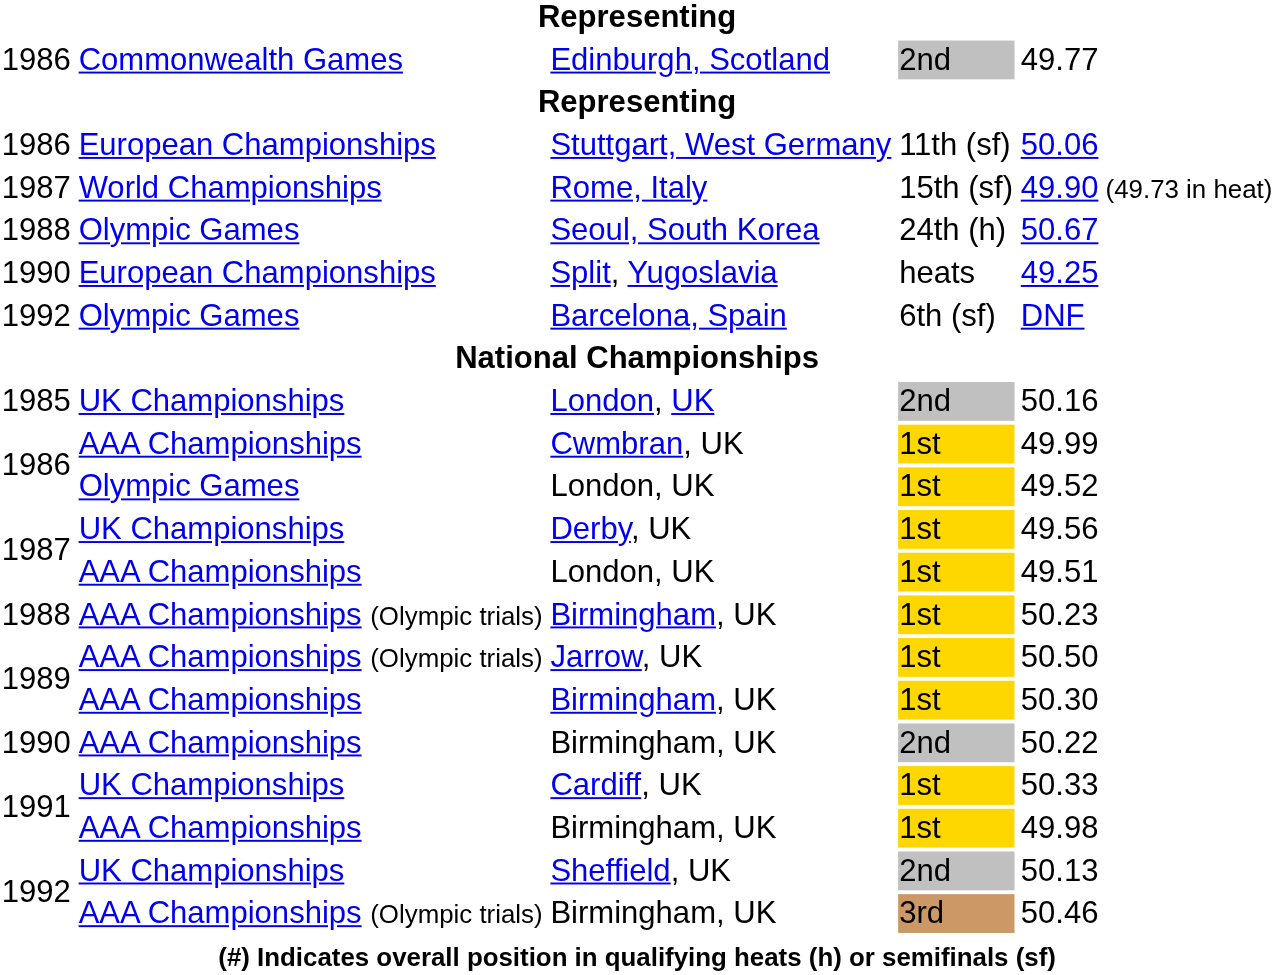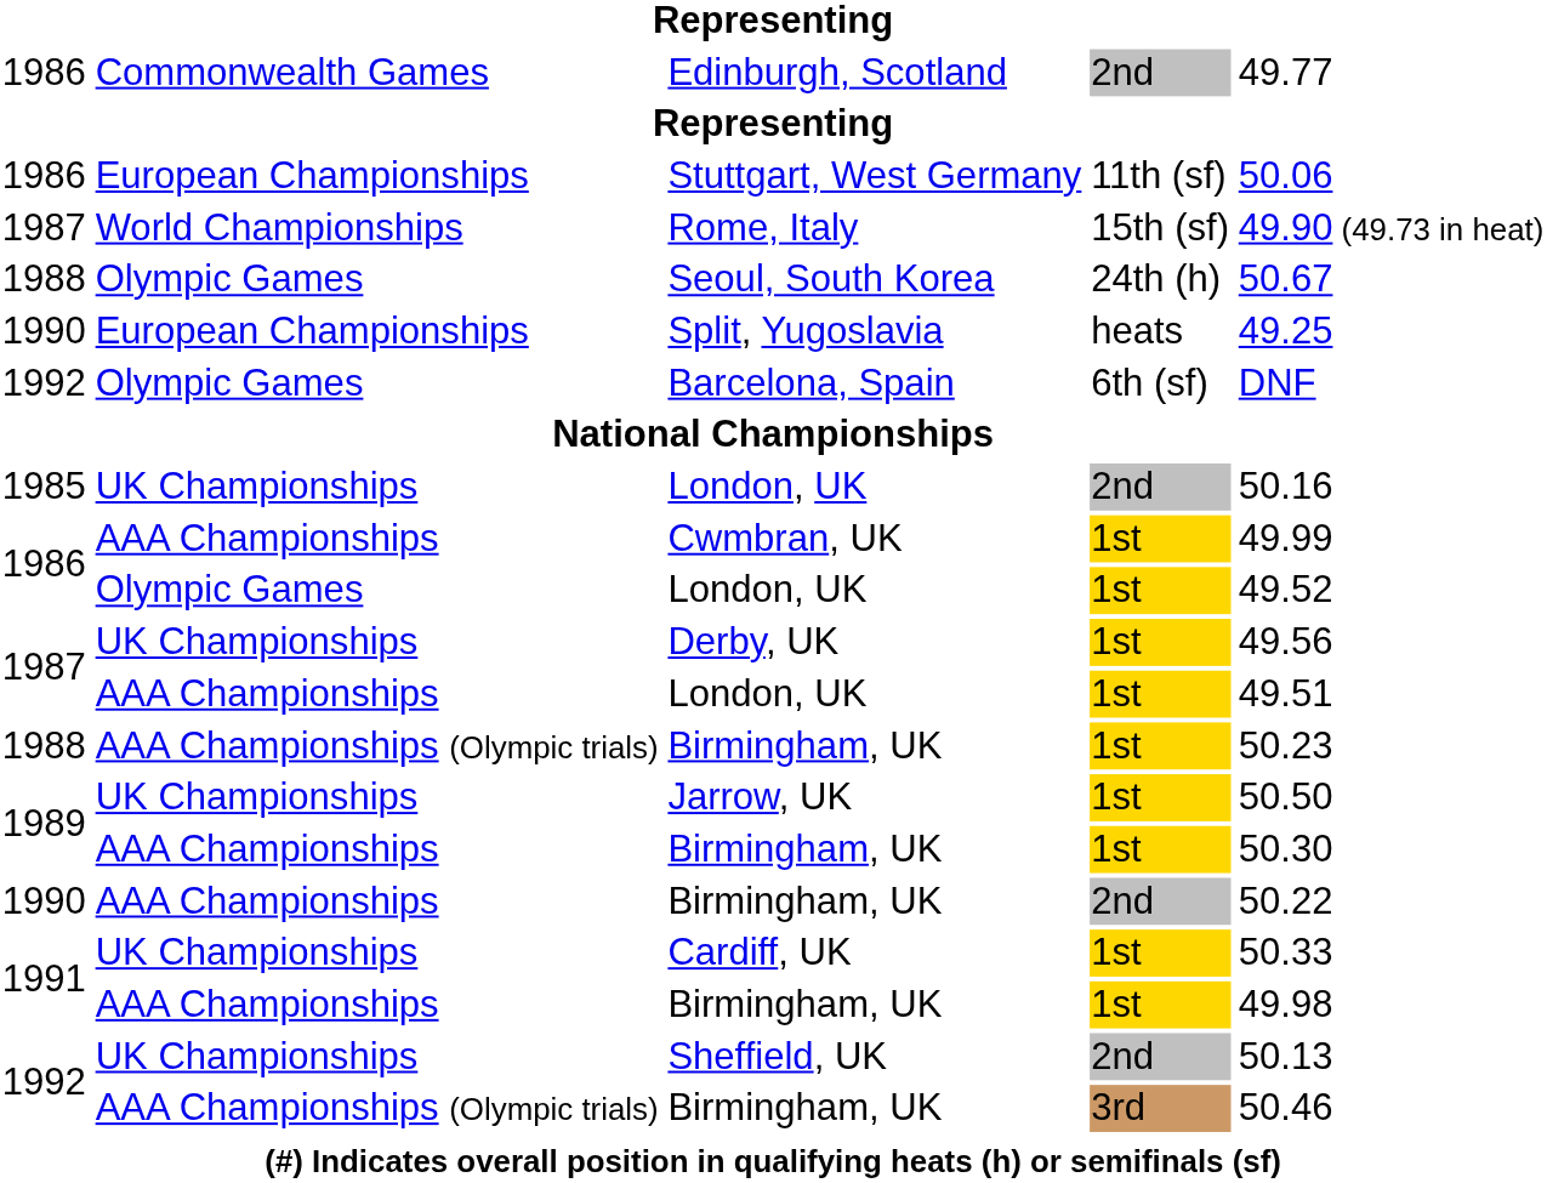 <table>
 <tr>
 <th colspan="6">Representing </th>
 </tr>
 <tr>
 <td>1986</td>
 <td><a href='#'>Commonwealth Games</a></td>
 <td><a href='#'>Edinburgh, Scotland</a></td>
 <td bgcolor="silver">2nd</td>
 <td>49.77</td>
 </tr>
 <tr>
 <th colspan=6>Representing </th>
 </tr>
 <tr>
 <td>1986</td>
 <td><a href='#'>European Championships</a></td>
 <td><a href='#'>Stuttgart, West Germany</a></td>
 <td>11th (sf)</td>
 <td><a href='#'>50.06</a></td>
 </tr>
 <tr>
 <td>1987</td>
 <td><a href='#'>World Championships</a></td>
 <td><a href='#'>Rome, Italy</a></td>
 <td>15th (sf)</td>
 <td><a href='#'>49.90</a><small> (49.73 in heat)</small></td>
 </tr>
 <tr>
 <td>1988</td>
 <td><a href='#'>Olympic Games</a></td>
 <td><a href='#'>Seoul, South Korea</a></td>
 <td>24th (h)</td>
 <td><a href='#'>50.67</a></td>
 </tr>
 <tr>
 <td>1990</td>
 <td><a href='#'>European Championships</a></td>
 <td><a href='#'>Split</a>, <a href='#'>Yugoslavia</a></td>
 <td>heats</td>
 <td><a href='#'>49.25</a></td>
 </tr>
 <tr>
 <td>1992</td>
 <td><a href='#'>Olympic Games</a></td>
 <td><a href='#'>Barcelona, Spain</a></td>
 <td>6th (sf)</td>
 <td><a href='#'>DNF</a></td>
 </tr>
 <tr>
 <th colspan=6><strong>National Championships</strong></th>
 </tr>
 <tr>
 <td>1985</td>
 <td><a href='#'>UK Championships</a></td>
 <td><a href='#'>London</a>, <a href='#'>UK</a></td>
 <td bgcolor=silver>2nd</td>
 <td>50.16</td>
 </tr>
 <tr>
 <td rowspan=2>1986</td>
 <td><a href='#'>AAA Championships</a></td>
 <td><a href='#'>Cwmbran</a>, UK</td>
 <td bgcolor=gold>1st</td>
 <td>49.99</td>
 </tr>
 <tr>
 <td><a href='#'>Olympic Games</a></td>
 <td>London, UK</td>
 <td bgcolor=gold>1st</td>
 <td>49.52</td>
 </tr>
 <tr>
 <td rowspan=2>1987</td>
 <td><a href='#'>UK Championships</a></td>
 <td><a href='#'>Derby</a>, UK</td>
 <td bgcolor=gold>1st</td>
 <td>49.56</td>
 </tr>
 <tr>
 <td><a href='#'>AAA Championships</a></td>
 <td>London, UK</td>
 <td bgcolor=gold>1st</td>
 <td>49.51</td>
 </tr>
 <tr>
 <td>1988</td>
 <td><a href='#'>AAA Championships</a> <small>(Olympic trials)</small></td>
 <td><a href='#'>Birmingham</a>, UK</td>
 <td bgcolor=gold>1st</td>
 <td>50.23</td>
 </tr>
 <tr>
 <td rowspan=2>1989</td>
-<td><a href='#'>AAA Championships</a> <small>(Olympic trials)</small></td>
+<td><a href='#'>UK Championships</a></td>
 <td><a href='#'>Jarrow</a>, UK</td>
 <td bgcolor=gold>1st</td>
 <td>50.50</td>
 </tr>
 <tr>
 <td><a href='#'>AAA Championships</a></td>
 <td><a href='#'>Birmingham</a>, UK</td>
 <td bgcolor=gold>1st</td>
 <td>50.30</td>
 </tr>
 <tr>
 <td>1990</td>
 <td><a href='#'>AAA Championships</a></td>
 <td>Birmingham, UK</td>
 <td bgcolor=silver>2nd</td>
 <td>50.22</td>
 </tr>
 <tr>
 <td rowspan=2>1991</td>
 <td><a href='#'>UK Championships</a></td>
 <td><a href='#'>Cardiff</a>, UK</td>
 <td bgcolor=gold>1st</td>
 <td>50.33</td>
 </tr>
 <tr>
 <td><a href='#'>AAA Championships</a></td>
 <td>Birmingham, UK</td>
 <td bgcolor=gold>1st</td>
 <td>49.98</td>
 </tr>
 <tr>
 <td rowspan=2>1992</td>
 <td><a href='#'>UK Championships</a></td>
 <td><a href='#'>Sheffield</a>, UK</td>
 <td bgcolor=silver>2nd</td>
 <td>50.13</td>
 </tr>
 <tr>
 <td><a href='#'>AAA Championships</a> <small>(Olympic trials)</small></td>
 <td>Birmingham, UK</td>
 <td bgcolor=cc9966>3rd</td>
 <td>50.46</td>
 </tr>
 <tr>
 <th colspan=6><small><strong> (#) Indicates overall position in qualifying heats (h) or semifinals (sf)</strong></small></th>
 </tr>
 </table>
